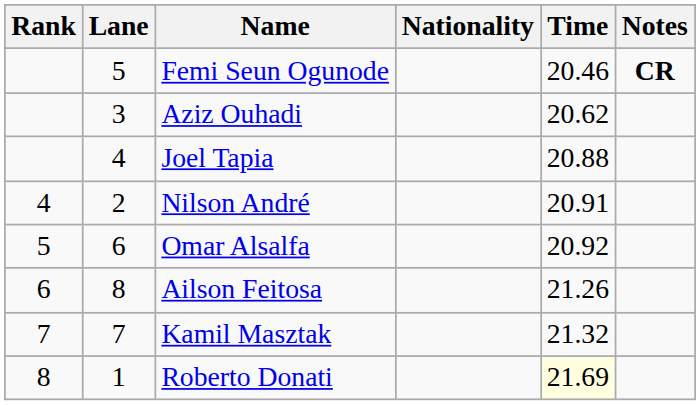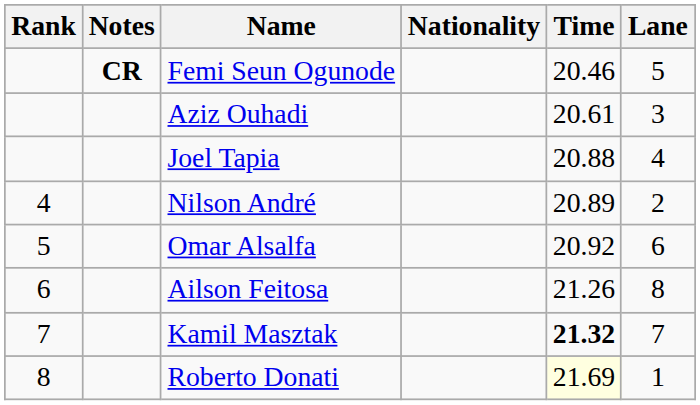 <table class="wikitable sortable" style="text-align:center">
 <tr>
 <th>Rank</th>
-<th>Lane</th>
+<th>Notes</th>
 <th>Name</th>
 <th>Nationality</th>
 <th>Time</th>
-<th>Notes</th>
+<th>Lane</th>
 </tr>
 <tr>
 <td></td>
-<td>5</td>
+<td><strong>CR</strong></td>
 <td align=left><a href='#'>Femi Seun Ogunode</a></td>
 <td align=left></td>
 <td>20.46</td>
-<td><strong>CR</strong></td>
+<td>5</td>
 </tr>
 <tr>
 <td></td>
-<td>3</td>
+<td></td>
 <td align=left><a href='#'>Aziz Ouhadi</a></td>
 <td align=left></td>
-<td>20.62</td>
-<td></td>
+<td>20.61</td>
+<td>3</td>
 </tr>
 <tr>
 <td></td>
-<td>4</td>
+<td></td>
 <td align=left><a href='#'>Joel Tapia</a></td>
 <td align=left></td>
 <td>20.88</td>
-<td></td>
+<td>4</td>
 </tr>
 <tr>
 <td>4</td>
-<td>2</td>
+<td></td>
 <td align=left><a href='#'>Nilson André</a></td>
 <td align=left></td>
-<td>20.91</td>
-<td></td>
+<td>20.89</td>
+<td>2</td>
 </tr>
 <tr>
 <td>5</td>
-<td>6</td>
+<td></td>
 <td align=left><a href='#'>Omar Alsalfa</a></td>
 <td align=left></td>
 <td>20.92</td>
-<td></td>
+<td>6</td>
 </tr>
 <tr>
 <td>6</td>
-<td>8</td>
+<td></td>
 <td align=left><a href='#'>Ailson Feitosa</a></td>
 <td align=left></td>
 <td>21.26</td>
-<td></td>
+<td>8</td>
 </tr>
 <tr>
 <td>7</td>
-<td>7</td>
+<td></td>
 <td align=left><a href='#'>Kamil Masztak</a></td>
 <td align=left></td>
-<td>21.32</td>
-<td></td>
+<td><strong>21.32</strong></td>
+<td>7</td>
 </tr>
 <tr>
 <td>8</td>
-<td>1</td>
+<td></td>
 <td align=left><a href='#'>Roberto Donati</a></td>
 <td align=left></td>
 <td style="background: lightyellow;">21.69</td>
-<td></td>
+<td>1</td>
 </tr>
 </table>
